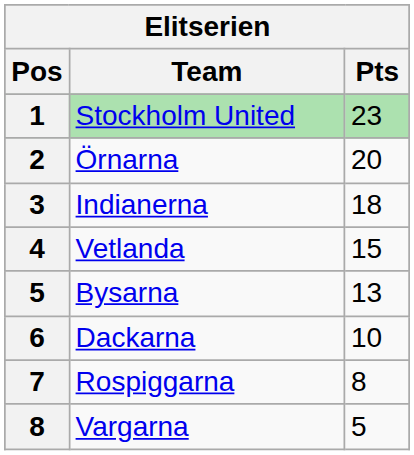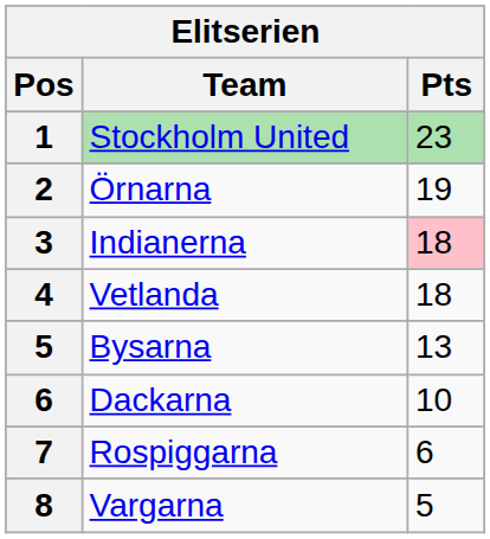 <table class="wikitable">
 <tr>
 <th colspan="3">Elitserien</th>
 </tr>
 <tr>
 <th width=20>Pos</th>
 <th width=150>Team</th>
 <th width=30>Pts</th>
 </tr>
 <tr style="background:#ACE1AF;">
 <th>1</th>
 <td><a href='#'>Stockholm United</a></td>
 <td>23</td>
 </tr>
 <tr>
 <th>2</th>
 <td><a href='#'>Örnarna</a></td>
-<td>20</td>
+<td>19</td>
 </tr>
 <tr>
 <th>3</th>
 <td><a href='#'>Indianerna</a></td>
-<td>18</td>
+<td style="background: pink;">18</td>
 </tr>
 <tr>
 <th>4</th>
 <td><a href='#'>Vetlanda</a></td>
-<td>15</td>
+<td>18</td>
 </tr>
 <tr>
 <th>5</th>
 <td><a href='#'>Bysarna</a></td>
 <td>13</td>
 </tr>
 <tr>
 <th>6</th>
 <td><a href='#'>Dackarna</a></td>
 <td>10</td>
 </tr>
 <tr>
 <th>7</th>
 <td><a href='#'>Rospiggarna</a></td>
-<td>8</td>
+<td>6</td>
 </tr>
 <tr>
 <th>8</th>
 <td><a href='#'>Vargarna</a></td>
 <td>5</td>
 </tr>
 </table>
